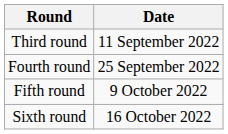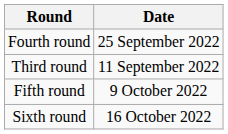 <table class=wikitable style="text-align: center">
 <tr>
 <th>Round</th>
 <th>Date</th>
 </tr>
 <tr>
+<td>Fourth round</td>
+<td>25 September 2022</td>
+</tr>
+<tr>
 <td>Third round</td>
 <td>11 September 2022</td>
-</tr>
-<tr>
-<td>Fourth round</td>
-<td>25 September 2022</td>
 </tr>
 <tr>
 <td>Fifth round</td>
 <td>9 October 2022</td>
 </tr>
 <tr>
 <td>Sixth round</td>
 <td>16 October 2022</td>
 </tr>
 </table>
